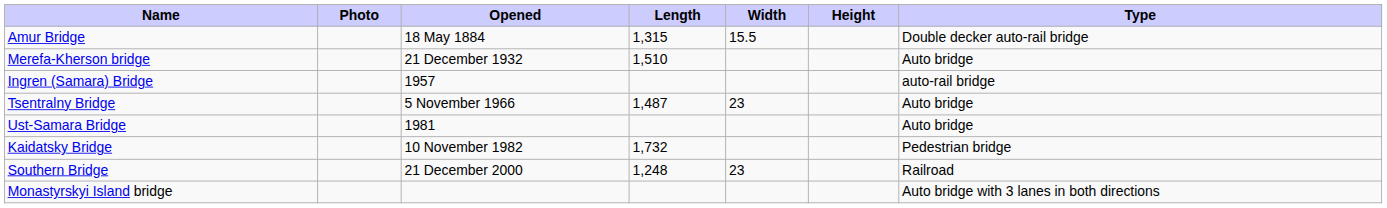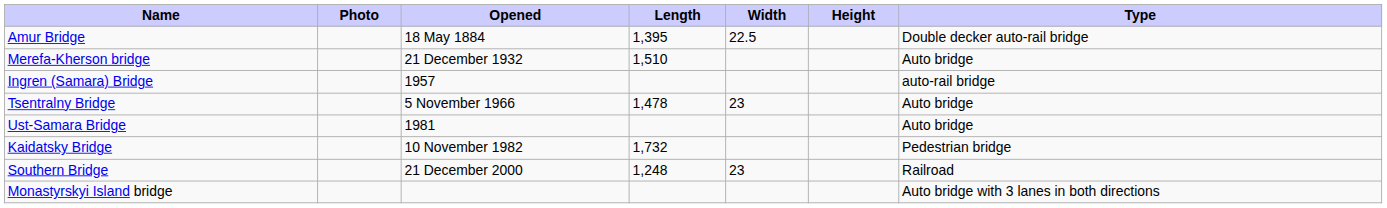 <table class ="wikitable" width="100%">
 <tr>
 <th style="background: #CCCCFF">Name</th>
 <th style="background: #CCCCFF">Photo</th>
 <th style="background: #CCCCFF">Opened</th>
 <th style="background: #CCCCFF">Length</th>
 <th style="background: #CCCCFF">Width</th>
 <th style="background: #CCCCFF">Height</th>
 <th style="background: #CCCCFF">Type</th>
 </tr>
 <tr>
 <td><a href='#'>Amur Bridge</a></td>
 <td></td>
 <td>18 May 1884</td>
-<td>1,315</td>
-<td>15.5</td>
+<td>1,395</td>
+<td>22.5</td>
 <td></td>
 <td>Double decker auto-rail bridge</td>
 </tr>
 <tr>
 <td><a href='#'>Merefa-Kherson bridge</a></td>
 <td></td>
 <td>21 December 1932</td>
 <td>1,510</td>
 <td></td>
 <td></td>
 <td>Auto bridge</td>
 </tr>
 <tr>
 <td><a href='#'>Ingren (Samara) Bridge</a></td>
 <td></td>
 <td>1957</td>
 <td></td>
 <td></td>
 <td></td>
 <td>auto-rail bridge</td>
 </tr>
 <tr>
 <td><a href='#'>Tsentralny Bridge</a></td>
 <td></td>
 <td>5 November 1966</td>
-<td>1,487</td>
+<td>1,478</td>
 <td>23</td>
 <td></td>
 <td>Auto bridge</td>
 </tr>
 <tr>
 <td><a href='#'>Ust-Samara Bridge</a></td>
 <td></td>
 <td>1981</td>
 <td></td>
 <td></td>
 <td></td>
 <td>Auto bridge</td>
 </tr>
 <tr>
 <td><a href='#'>Kaidatsky Bridge</a></td>
 <td></td>
 <td>10 November 1982</td>
 <td>1,732</td>
 <td></td>
 <td></td>
 <td>Pedestrian bridge</td>
 </tr>
 <tr>
 <td><a href='#'>Southern Bridge</a></td>
 <td></td>
 <td>21 December 2000</td>
 <td>1,248</td>
 <td>23</td>
 <td></td>
 <td>Railroad</td>
 </tr>
 <tr>
 <td><a href='#'>Monastyrskyi Island</a> bridge</td>
 <td></td>
 <td></td>
 <td></td>
 <td></td>
 <td></td>
 <td>Auto bridge with 3 lanes in both directions</td>
 </tr>
 </table>
